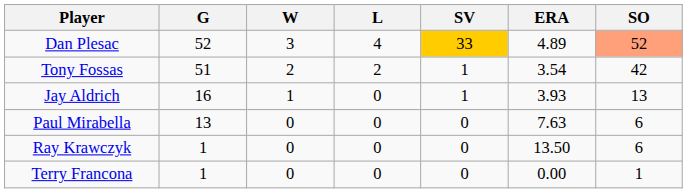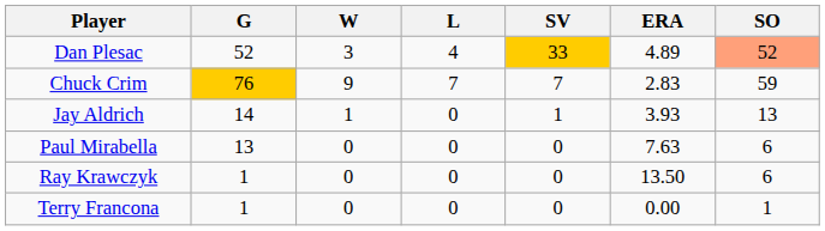 <table class="wikitable sortable">
 <tr>
 <th bgcolor="#DDDDFF" width="16%">Player</th>
 <th bgcolor="#DDDDFF" width="9%">G</th>
 <th bgcolor="#DDDDFF" width="9%">W</th>
 <th bgcolor="#DDDDFF" width="9%">L</th>
 <th bgcolor="#DDDDFF" width="9%">SV</th>
 <th bgcolor="#DDDDFF" width="9%">ERA</th>
 <th bgcolor="#DDDDFF" width="9%">SO</th>
 </tr>
 <tr align="center">
 <td><a href='#'>Dan Plesac</a></td>
 <td>52</td>
 <td>3</td>
 <td>4</td>
 <td bgcolor="FFCC00">33</td>
 <td>4.89</td>
 <td style="background: lightsalmon;">52</td>
 </tr>
 <tr align=center>
-<td><a href='#'>Tony Fossas</a></td>
-<td>51</td>
-<td>2</td>
-<td>2</td>
-<td>1</td>
-<td>3.54</td>
-<td>42</td>
+<td><a href='#'>Chuck Crim</a></td>
+<td bgcolor="FFCC00">76</td>
+<td>9</td>
+<td>7</td>
+<td>7</td>
+<td>2.83</td>
+<td>59</td>
 </tr>
 <tr align=center>
 <td><a href='#'>Jay Aldrich</a></td>
-<td>16</td>
+<td>14</td>
 <td>1</td>
 <td>0</td>
 <td>1</td>
 <td>3.93</td>
 <td>13</td>
 </tr>
 <tr align=center>
 <td><a href='#'>Paul Mirabella</a></td>
 <td>13</td>
 <td>0</td>
 <td>0</td>
 <td>0</td>
 <td>7.63</td>
 <td>6</td>
 </tr>
 <tr align="center">
 <td><a href='#'>Ray Krawczyk</a></td>
 <td>1</td>
 <td>0</td>
 <td>0</td>
 <td>0</td>
 <td>13.50</td>
 <td>6</td>
 </tr>
 <tr align=center>
 <td><a href='#'>Terry Francona</a></td>
 <td>1</td>
 <td>0</td>
 <td>0</td>
 <td>0</td>
 <td>0.00</td>
 <td>1</td>
 </tr>
 </table>
